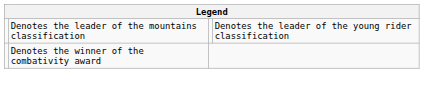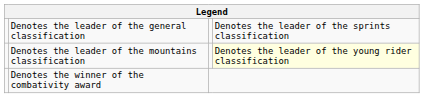 <table class="wikitable">
 <tr>
 <th colspan="4">Legend</th>
 </tr>
 <tr>
 <td></td>
+<td>Denotes the leader of the general classification</td>
+<td></td>
+<td>Denotes the leader of the sprints classification</td>
+</tr>
+<tr>
+<td></td>
 <td>Denotes the leader of the mountains classification</td>
 <td></td>
-<td>Denotes the leader of the young rider classification</td>
+<td style="background: lightyellow;">Denotes the leader of the young rider classification</td>
 </tr>
 <tr>
 <td></td>
 <td>Denotes the winner of the combativity award</td>
 </tr>
 </table>
